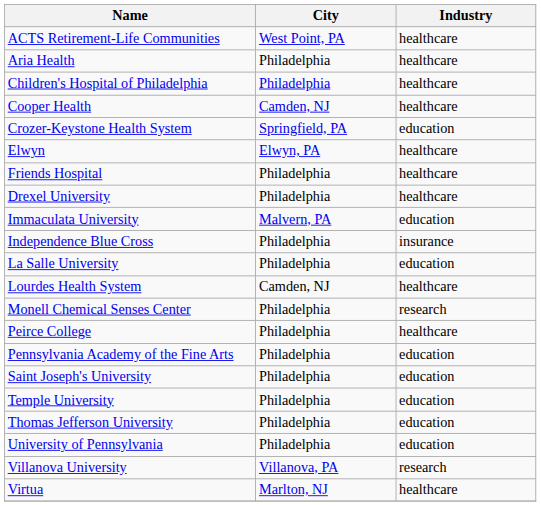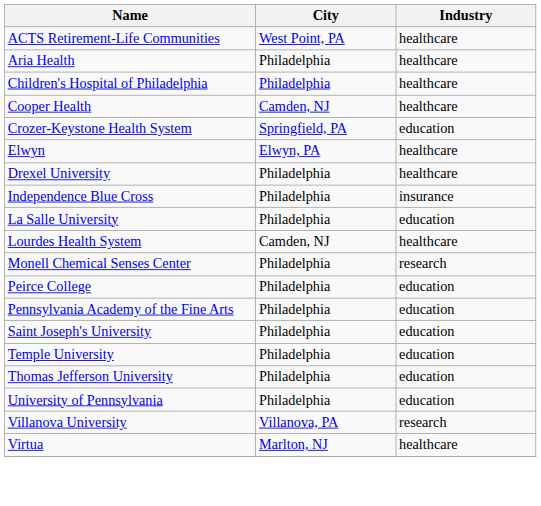 <table class="wikitable sortable">
 <tr>
 <th style="width:275px;">Name</th>
 <th style="width:150px;">City</th>
 <th style="width:150px;">Industry</th>
 </tr>
 <tr>
 <td><a href='#'>ACTS Retirement-Life Communities</a></td>
 <td><a href='#'>West Point, PA</a></td>
 <td>healthcare</td>
 </tr>
 <tr>
 <td><a href='#'>Aria Health</a></td>
 <td>Philadelphia</td>
 <td>healthcare</td>
 </tr>
 <tr>
 <td><a href='#'>Children's Hospital of Philadelphia</a></td>
 <td><a href='#'>Philadelphia</a></td>
 <td>healthcare</td>
 </tr>
 <tr>
 <td><a href='#'>Cooper Health</a></td>
 <td><a href='#'>Camden, NJ</a></td>
 <td>healthcare</td>
 </tr>
 <tr>
 <td><a href='#'>Crozer-Keystone Health System</a></td>
 <td><a href='#'>Springfield, PA</a></td>
 <td>education</td>
 </tr>
 <tr>
 <td><a href='#'>Elwyn</a></td>
 <td><a href='#'>Elwyn, PA</a></td>
 <td>healthcare</td>
 </tr>
 <tr>
-<td><a href='#'>Friends Hospital</a></td>
-<td>Philadelphia</td>
-<td>healthcare</td>
-</tr>
-<tr>
 <td><a href='#'>Drexel University</a></td>
 <td>Philadelphia</td>
 <td>healthcare</td>
-</tr>
-<tr>
-<td><a href='#'>Immaculata University</a></td>
-<td><a href='#'>Malvern, PA</a></td>
-<td>education</td>
 </tr>
 <tr>
 <td><a href='#'>Independence Blue Cross</a></td>
 <td>Philadelphia</td>
 <td>insurance</td>
 </tr>
 <tr>
 <td><a href='#'>La Salle University</a></td>
 <td>Philadelphia</td>
 <td>education</td>
 </tr>
 <tr>
 <td><a href='#'>Lourdes Health System</a></td>
 <td>Camden, NJ</td>
 <td>healthcare</td>
 </tr>
 <tr>
 <td><a href='#'>Monell Chemical Senses Center</a></td>
 <td>Philadelphia</td>
 <td>research</td>
 </tr>
 <tr>
 <td><a href='#'>Peirce College</a></td>
 <td>Philadelphia</td>
-<td>healthcare</td>
+<td>education</td>
 </tr>
 <tr>
 <td><a href='#'>Pennsylvania Academy of the Fine Arts</a></td>
 <td>Philadelphia</td>
 <td>education</td>
 </tr>
 <tr>
 <td><a href='#'>Saint Joseph's University</a></td>
 <td>Philadelphia</td>
 <td>education</td>
 </tr>
 <tr>
 <td><a href='#'>Temple University</a></td>
 <td>Philadelphia</td>
 <td>education</td>
 </tr>
 <tr>
 <td><a href='#'>Thomas Jefferson University</a></td>
 <td>Philadelphia</td>
 <td>education</td>
 </tr>
 <tr>
 <td><a href='#'>University of Pennsylvania</a></td>
 <td>Philadelphia</td>
 <td>education</td>
 </tr>
 <tr>
 <td><a href='#'>Villanova University</a></td>
 <td><a href='#'>Villanova, PA</a></td>
 <td>research</td>
 </tr>
 <tr>
 <td><a href='#'>Virtua</a></td>
 <td><a href='#'>Marlton, NJ</a></td>
 <td>healthcare</td>
 </tr>
 <tr>
 </tr>
 </table>
